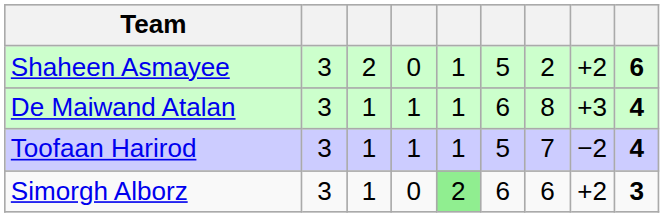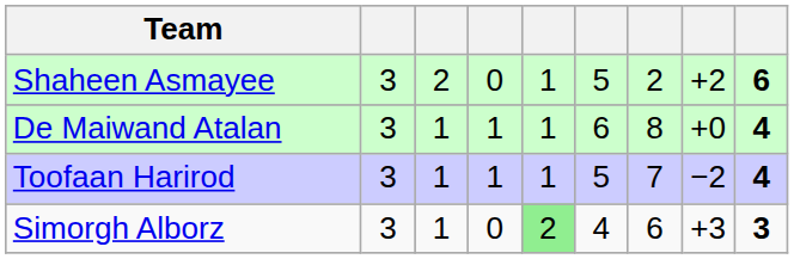 <table class="wikitable" style="text-align: center">
 <tr>
 <th width=175>Team</th>
 <th width=20></th>
 <th width=20></th>
 <th width=20></th>
 <th width=20></th>
 <th width=20></th>
 <th width=20></th>
 <th width=20></th>
 <th width=20></th>
 </tr>
 <tr style="background:#cfc;">
 <td align=left><a href='#'>Shaheen Asmayee</a></td>
 <td>3</td>
 <td>2</td>
 <td>0</td>
 <td>1</td>
 <td>5</td>
 <td>2</td>
 <td>+2</td>
 <td><strong>6</strong></td>
 </tr>
 <tr style="background:#cfc;">
 <td align=left><a href='#'>De Maiwand Atalan</a></td>
 <td>3</td>
 <td>1</td>
 <td>1</td>
 <td>1</td>
 <td>6</td>
 <td>8</td>
-<td>+3</td>
+<td>+0</td>
 <td><strong>4</strong></td>
 </tr>
 <tr style="background:#ccf;">
 <td align=left><a href='#'>Toofaan Harirod</a></td>
 <td>3</td>
 <td>1</td>
 <td>1</td>
 <td>1</td>
 <td>5</td>
 <td>7</td>
 <td>−2</td>
 <td><strong>4</strong></td>
 </tr>
 <tr>
 <td align=left><a href='#'>Simorgh Alborz</a></td>
 <td>3</td>
 <td>1</td>
 <td>0</td>
 <td style="background: lightgreen;">2</td>
+<td>4</td>
 <td>6</td>
-<td>6</td>
-<td>+2</td>
+<td>+3</td>
 <td><strong>3</strong></td>
 </tr>
 </table>
